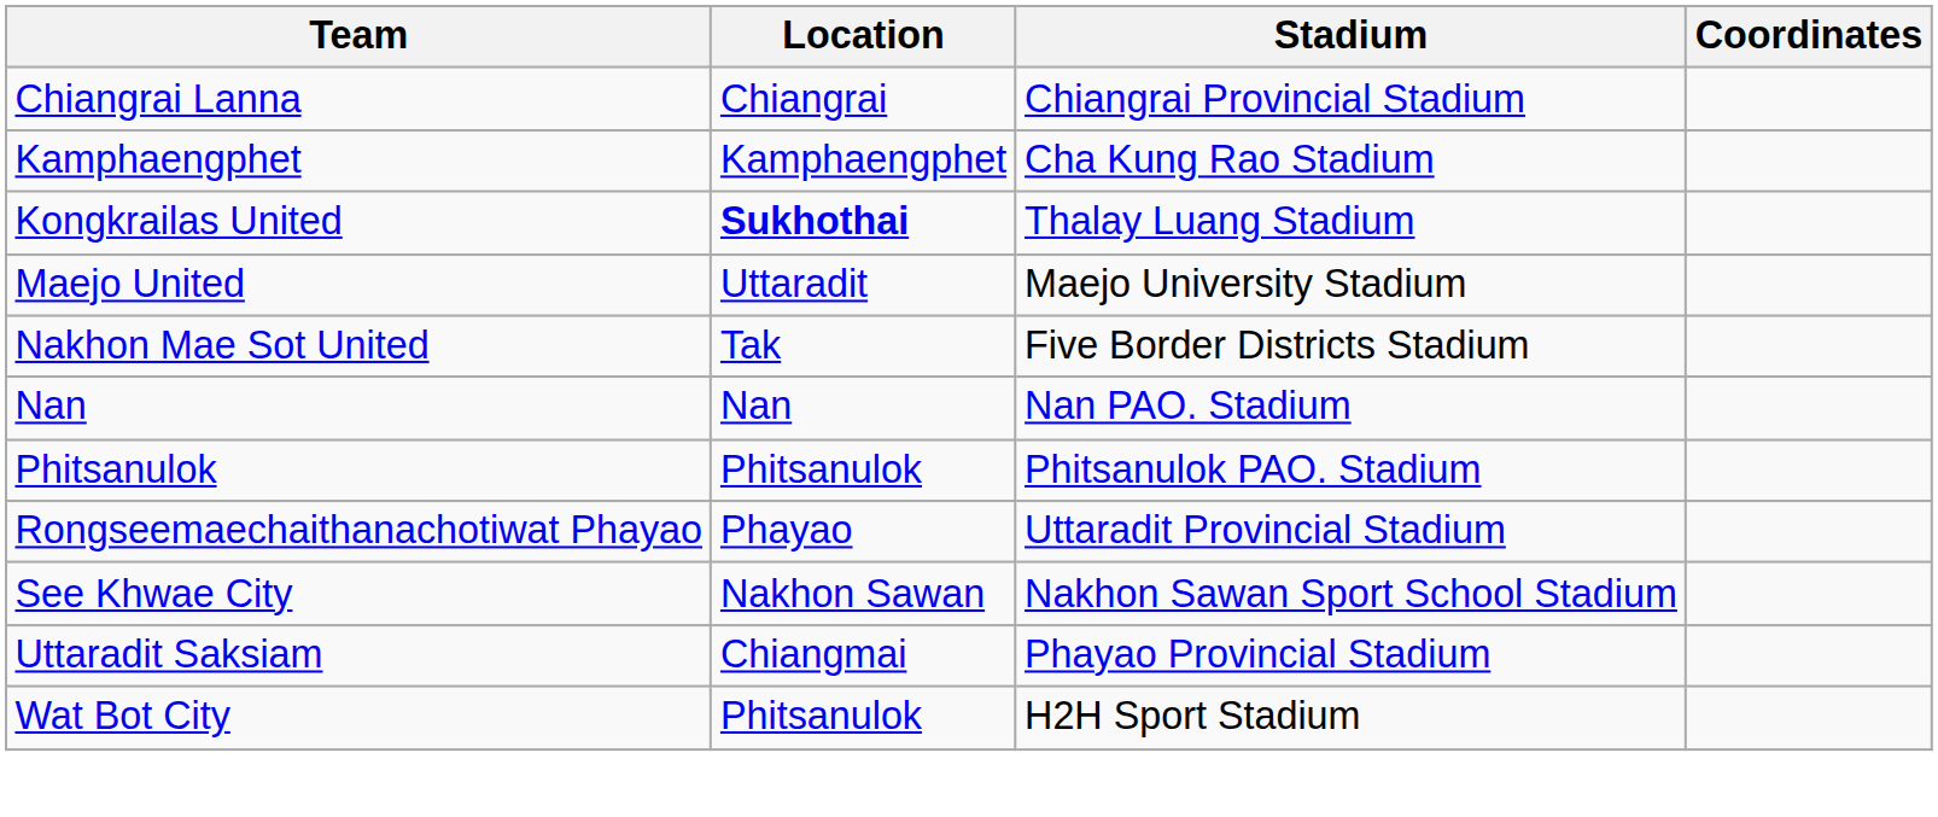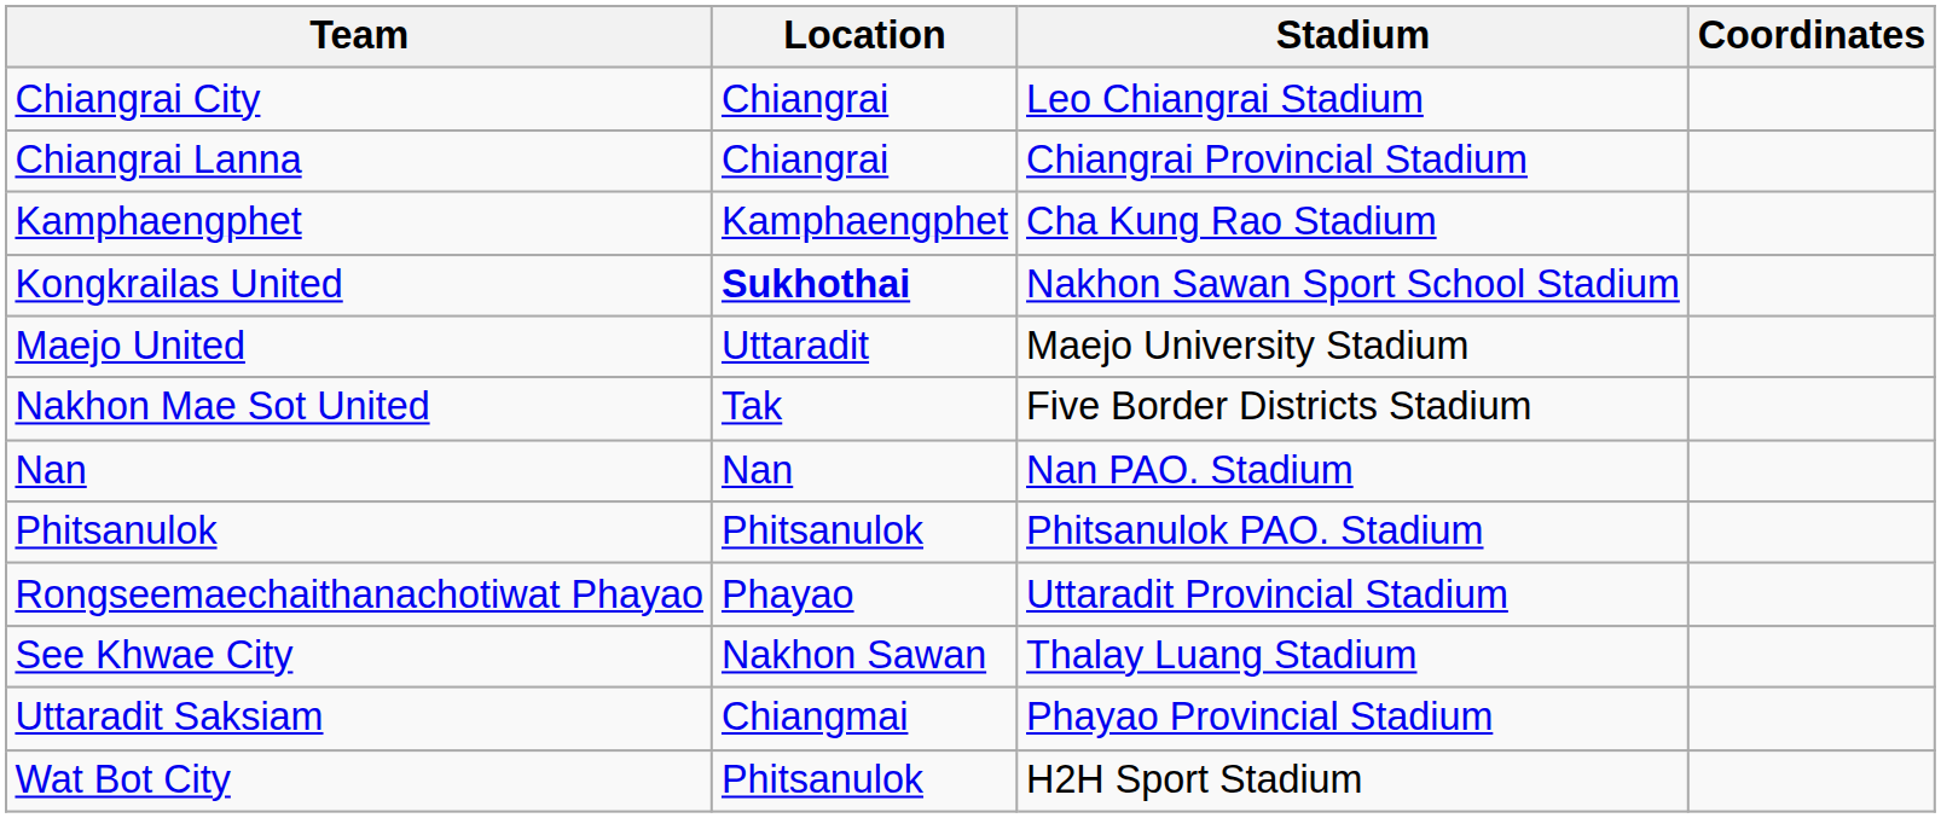 <table class="wikitable sortable">
 <tr>
 <th>Team</th>
 <th>Location</th>
 <th>Stadium</th>
 <th>Coordinates</th>
+</tr>
+<tr>
+<td><a href='#'>Chiangrai City</a></td>
+<td><a href='#'>Chiangrai</a> </td>
+<td><a href='#'>Leo Chiangrai Stadium</a></td>
+<td></td>
 </tr>
 <tr>
 <td><a href='#'>Chiangrai Lanna</a></td>
 <td><a href='#'>Chiangrai</a> </td>
 <td><a href='#'>Chiangrai Provincial Stadium</a></td>
 <td></td>
 </tr>
 <tr>
 <td><a href='#'>Kamphaengphet</a></td>
 <td><a href='#'>Kamphaengphet</a> </td>
 <td><a href='#'>Cha Kung Rao Stadium</a></td>
 <td></td>
 </tr>
 <tr>
 <td><a href='#'>Kongkrailas United</a></td>
 <td><strong><a href='#'>Sukhothai</a> </strong></td>
-<td><a href='#'>Thalay Luang Stadium</a></td>
+<td><a href='#'>Nakhon Sawan Sport School Stadium</a></td>
 <td></td>
 </tr>
 <tr>
 <td><a href='#'>Maejo United</a></td>
 <td><a href='#'>Uttaradit</a> </td>
 <td>Maejo University Stadium</td>
 <td></td>
 </tr>
 <tr>
 <td><a href='#'>Nakhon Mae Sot United</a></td>
 <td><a href='#'>Tak</a> </td>
 <td>Five Border Districts Stadium</td>
 <td></td>
 </tr>
 <tr>
 <td><a href='#'>Nan</a></td>
 <td><a href='#'>Nan</a> </td>
 <td><a href='#'>Nan PAO. Stadium</a></td>
 <td></td>
 </tr>
 <tr>
 <td><a href='#'>Phitsanulok</a></td>
 <td><a href='#'>Phitsanulok</a> </td>
 <td><a href='#'>Phitsanulok PAO. Stadium</a></td>
 <td></td>
 </tr>
 <tr>
 <td><a href='#'>Rongseemaechaithanachotiwat Phayao</a></td>
 <td><a href='#'>Phayao</a> </td>
 <td><a href='#'>Uttaradit Provincial Stadium</a></td>
 <td></td>
 </tr>
 <tr>
 <td><a href='#'>See Khwae City</a></td>
 <td><a href='#'>Nakhon Sawan</a> </td>
-<td><a href='#'>Nakhon Sawan Sport School Stadium</a></td>
+<td><a href='#'>Thalay Luang Stadium</a></td>
 <td></td>
 </tr>
 <tr>
 <td><a href='#'>Uttaradit Saksiam</a></td>
 <td><a href='#'>Chiangmai</a> </td>
 <td><a href='#'>Phayao Provincial Stadium</a></td>
 <td></td>
 </tr>
 <tr>
 <td><a href='#'>Wat Bot City</a></td>
 <td><a href='#'>Phitsanulok</a> </td>
 <td>H2H Sport Stadium</td>
 <td></td>
 </tr>
 </table>
